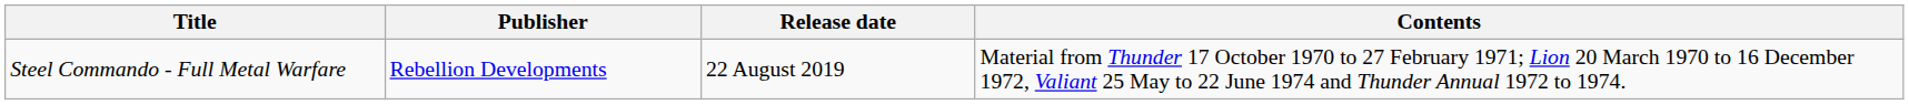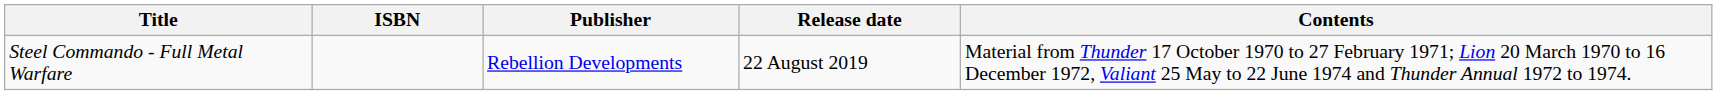 <table class="wikitable" width="70%">
 <tr>
 <th width=18%>Title</th>
+<th width=10%>ISBN</th>
 <th width=15%>Publisher</th>
 <th width=13%>Release date</th>
 <th width=44%>Contents</th>
 </tr>
 <tr>
 <td><em>Steel Commando - Full Metal Warfare</em></td>
+<td></td>
 <td><a href='#'>Rebellion Developments</a></td>
 <td>22 August 2019</td>
 <td>Material from <em><a href='#'>Thunder</a></em> 17 October 1970 to 27 February 1971; <em><a href='#'>Lion</a></em> 20 March 1970 to 16 December 1972, <em><a href='#'>Valiant</a></em> 25 May to 22 June 1974 and <em>Thunder Annual</em> 1972 to 1974.</td>
 </tr>
 </table>
